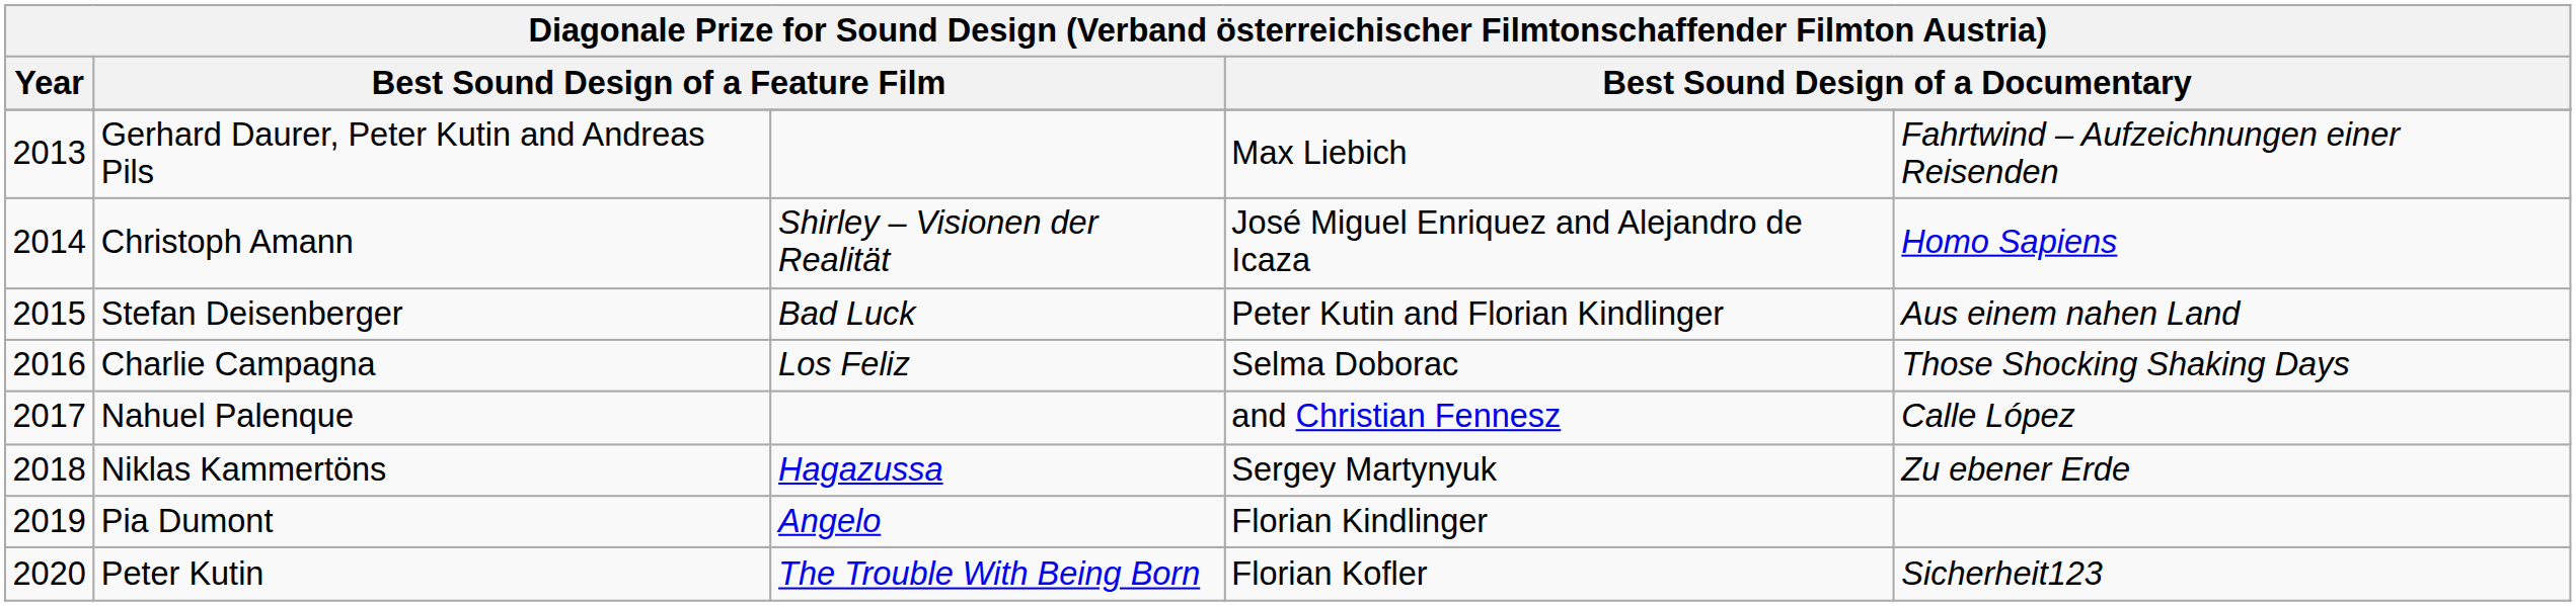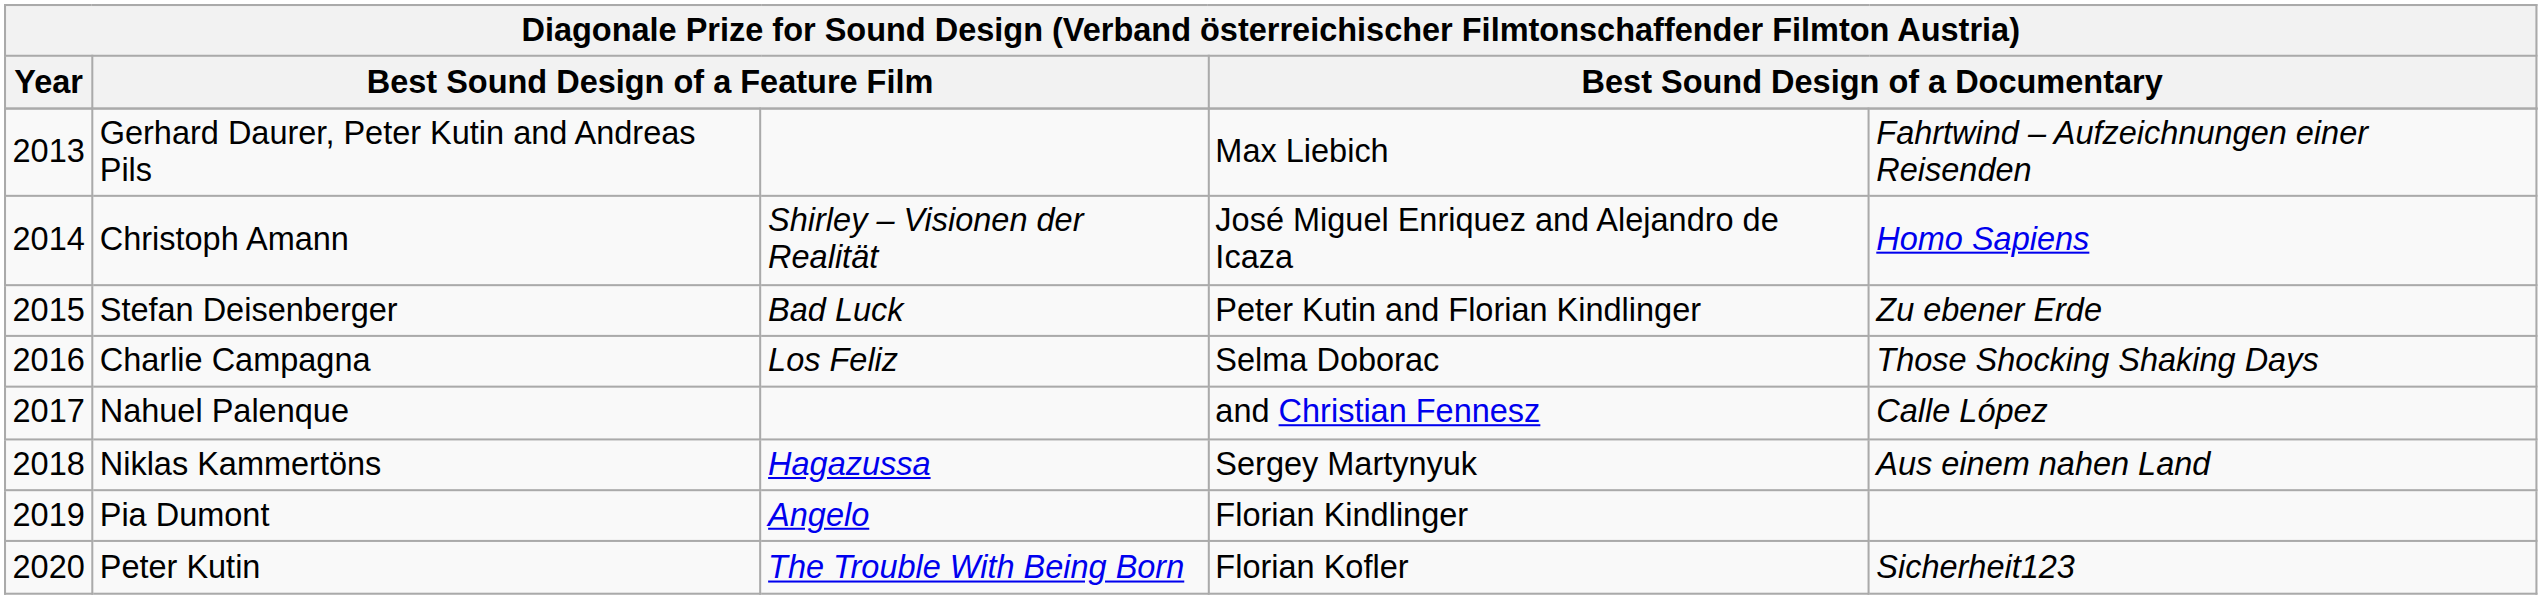 <table class="wikitable">
 <tr>
 <th colspan="5">Diagonale Prize for Sound Design (Verband österreichischer Filmtonschaffender Filmton Austria)</th>
 </tr>
 <tr class="hintergrundfarbe6" align="center">
 <th>Year</th>
 <th colspan="2" width="300">Best Sound Design of a Feature Film</th>
 <th colspan="2" width="300">Best Sound Design of a Documentary</th>
 </tr>
 <tr>
 </tr>
 <tr>
 <td>2013</td>
 <td>Gerhard Daurer, Peter Kutin and Andreas Pils</td>
 <td></td>
 <td>Max Liebich</td>
 <td><em>Fahrtwind – Aufzeichnungen einer Reisenden</em></td>
 </tr>
 <tr>
 <td>2014</td>
 <td>Christoph Amann</td>
 <td><em>Shirley – Visionen der Realität</em></td>
 <td>José Miguel Enriquez and Alejandro de Icaza</td>
 <td><em><a href='#'>Homo Sapiens</a></em></td>
 </tr>
 <tr>
 <td>2015</td>
 <td>Stefan Deisenberger</td>
 <td><em>Bad Luck</em></td>
 <td>Peter Kutin and Florian Kindlinger</td>
-<td><em>Aus einem nahen Land</em></td>
+<td><em>Zu ebener Erde</em></td>
 </tr>
 <tr>
 <td>2016</td>
 <td>Charlie Campagna</td>
 <td><em>Los Feliz</em></td>
 <td>Selma Doborac</td>
 <td><em>Those Shocking Shaking Days</em></td>
 </tr>
 <tr>
 <td>2017</td>
 <td>Nahuel Palenque</td>
 <td></td>
 <td> and <a href='#'>Christian Fennesz</a></td>
 <td><em>Calle López</em></td>
 </tr>
 <tr>
 <td>2018</td>
 <td>Niklas Kammertöns</td>
 <td><em><a href='#'>Hagazussa</a></em></td>
 <td>Sergey Martynyuk</td>
-<td><em>Zu ebener Erde</em></td>
+<td><em>Aus einem nahen Land</em></td>
 </tr>
 <tr>
 <td>2019</td>
 <td>Pia Dumont</td>
 <td><em><a href='#'>Angelo</a></em></td>
 <td>Florian Kindlinger</td>
 <td></td>
 </tr>
 <tr>
 <td>2020</td>
 <td>Peter Kutin</td>
 <td><em><a href='#'>The Trouble With Being Born</a></em></td>
 <td>Florian Kofler</td>
 <td><em>Sicherheit123</em></td>
 </tr>
 </table>
